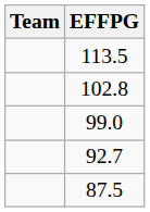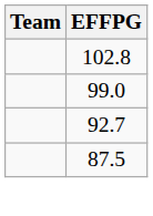 <table class=wikitable>
 <tr>
 <th>Team</th>
 <th>EFFPG</th>
-</tr>
-<tr>
-<td></td>
-<td align=center>113.5</td>
 </tr>
 <tr>
 <td></td>
 <td align=center>102.8</td>
 </tr>
 <tr>
 <td></td>
 <td align=center>99.0</td>
 </tr>
 <tr>
 <td></td>
 <td align=center>92.7</td>
 </tr>
 <tr>
 <td></td>
 <td align=center>87.5</td>
 </tr>
 </table>
